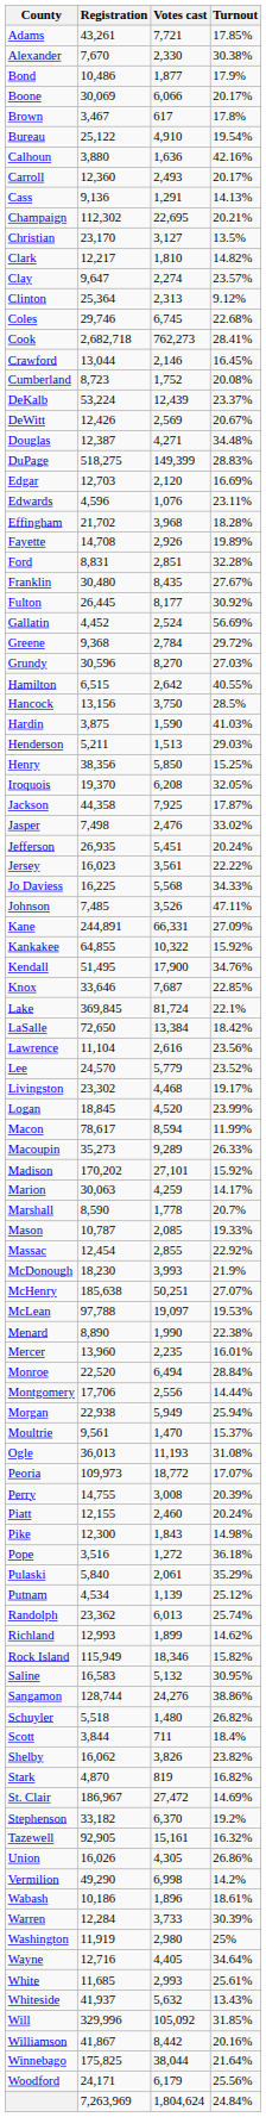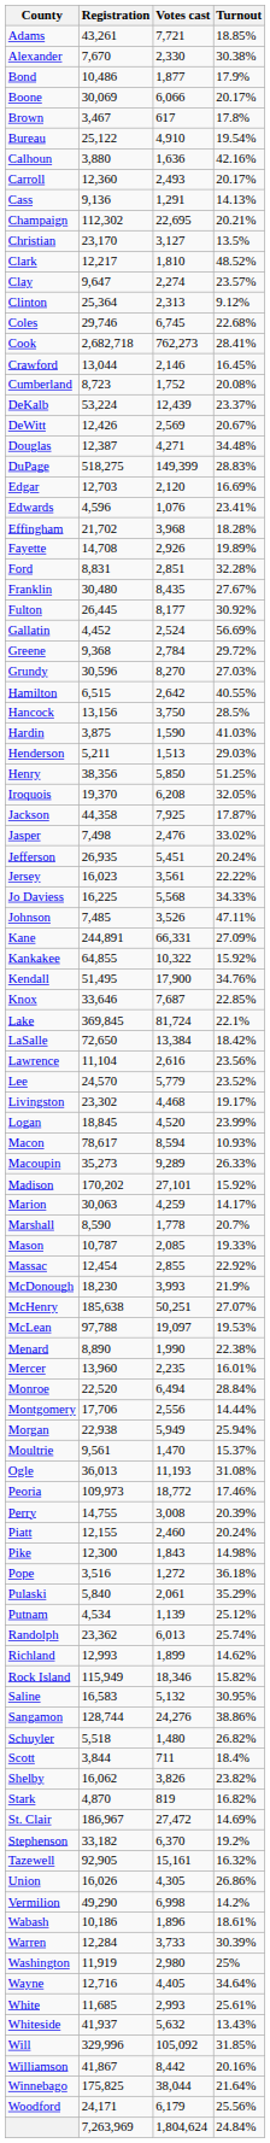 <table class="wikitable collapsible collapsed sortable">
 <tr>
 <th>County</th>
 <th>Registration</th>
 <th>Votes cast</th>
 <th>Turnout</th>
 </tr>
 <tr>
 <td><a href='#'>Adams</a></td>
 <td>43,261</td>
 <td>7,721</td>
-<td>17.85%</td>
+<td>18.85%</td>
 </tr>
 <tr>
 <td><a href='#'>Alexander</a></td>
 <td>7,670</td>
 <td>2,330</td>
 <td>30.38%</td>
 </tr>
 <tr>
 <td><a href='#'>Bond</a></td>
 <td>10,486</td>
 <td>1,877</td>
 <td>17.9%</td>
 </tr>
 <tr>
 <td><a href='#'>Boone</a></td>
 <td>30,069</td>
 <td>6,066</td>
 <td>20.17%</td>
 </tr>
 <tr>
 <td><a href='#'>Brown</a></td>
 <td>3,467</td>
 <td>617</td>
 <td>17.8%</td>
 </tr>
 <tr>
 <td><a href='#'>Bureau</a></td>
 <td>25,122</td>
 <td>4,910</td>
 <td>19.54%</td>
 </tr>
 <tr>
 <td><a href='#'>Calhoun</a></td>
 <td>3,880</td>
 <td>1,636</td>
 <td>42.16%</td>
 </tr>
 <tr>
 <td><a href='#'>Carroll</a></td>
 <td>12,360</td>
 <td>2,493</td>
 <td>20.17%</td>
 </tr>
 <tr>
 <td><a href='#'>Cass</a></td>
 <td>9,136</td>
 <td>1,291</td>
 <td>14.13%</td>
 </tr>
 <tr>
 <td><a href='#'>Champaign</a></td>
 <td>112,302</td>
 <td>22,695</td>
 <td>20.21%</td>
 </tr>
 <tr>
 <td><a href='#'>Christian</a></td>
 <td>23,170</td>
 <td>3,127</td>
 <td>13.5%</td>
 </tr>
 <tr>
 <td><a href='#'>Clark</a></td>
 <td>12,217</td>
 <td>1,810</td>
-<td>14.82%</td>
+<td>48.52%</td>
 </tr>
 <tr>
 <td><a href='#'>Clay</a></td>
 <td>9,647</td>
 <td>2,274</td>
 <td>23.57%</td>
 </tr>
 <tr>
 <td><a href='#'>Clinton</a></td>
 <td>25,364</td>
 <td>2,313</td>
 <td>9.12%</td>
 </tr>
 <tr>
 <td><a href='#'>Coles</a></td>
 <td>29,746</td>
 <td>6,745</td>
 <td>22.68%</td>
 </tr>
 <tr>
 <td><a href='#'>Cook</a></td>
 <td>2,682,718</td>
 <td>762,273</td>
 <td>28.41%</td>
 </tr>
 <tr>
 <td><a href='#'>Crawford</a></td>
 <td>13,044</td>
 <td>2,146</td>
 <td>16.45%</td>
 </tr>
 <tr>
 <td><a href='#'>Cumberland</a></td>
 <td>8,723</td>
 <td>1,752</td>
 <td>20.08%</td>
 </tr>
 <tr>
 <td><a href='#'>DeKalb</a></td>
 <td>53,224</td>
 <td>12,439</td>
 <td>23.37%</td>
 </tr>
 <tr>
 <td><a href='#'>DeWitt</a></td>
 <td>12,426</td>
 <td>2,569</td>
 <td>20.67%</td>
 </tr>
 <tr>
 <td><a href='#'>Douglas</a></td>
 <td>12,387</td>
 <td>4,271</td>
 <td>34.48%</td>
 </tr>
 <tr>
 <td><a href='#'>DuPage</a></td>
 <td>518,275</td>
 <td>149,399</td>
 <td>28.83%</td>
 </tr>
 <tr>
 <td><a href='#'>Edgar</a></td>
 <td>12,703</td>
 <td>2,120</td>
 <td>16.69%</td>
 </tr>
 <tr>
 <td><a href='#'>Edwards</a></td>
 <td>4,596</td>
 <td>1,076</td>
-<td>23.11%</td>
+<td>23.41%</td>
 </tr>
 <tr>
 <td><a href='#'>Effingham</a></td>
 <td>21,702</td>
 <td>3,968</td>
 <td>18.28%</td>
 </tr>
 <tr>
 <td><a href='#'>Fayette</a></td>
 <td>14,708</td>
 <td>2,926</td>
 <td>19.89%</td>
 </tr>
 <tr>
 <td><a href='#'>Ford</a></td>
 <td>8,831</td>
 <td>2,851</td>
 <td>32.28%</td>
 </tr>
 <tr>
 <td><a href='#'>Franklin</a></td>
 <td>30,480</td>
 <td>8,435</td>
 <td>27.67%</td>
 </tr>
 <tr>
 <td><a href='#'>Fulton</a></td>
 <td>26,445</td>
 <td>8,177</td>
 <td>30.92%</td>
 </tr>
 <tr>
 <td><a href='#'>Gallatin</a></td>
 <td>4,452</td>
 <td>2,524</td>
 <td>56.69%</td>
 </tr>
 <tr>
 <td><a href='#'>Greene</a></td>
 <td>9,368</td>
 <td>2,784</td>
 <td>29.72%</td>
 </tr>
 <tr>
 <td><a href='#'>Grundy</a></td>
 <td>30,596</td>
 <td>8,270</td>
 <td>27.03%</td>
 </tr>
 <tr>
 <td><a href='#'>Hamilton</a></td>
 <td>6,515</td>
 <td>2,642</td>
 <td>40.55%</td>
 </tr>
 <tr>
 <td><a href='#'>Hancock</a></td>
 <td>13,156</td>
 <td>3,750</td>
 <td>28.5%</td>
 </tr>
 <tr>
 <td><a href='#'>Hardin</a></td>
 <td>3,875</td>
 <td>1,590</td>
 <td>41.03%</td>
 </tr>
 <tr>
 <td><a href='#'>Henderson</a></td>
 <td>5,211</td>
 <td>1,513</td>
 <td>29.03%</td>
 </tr>
 <tr>
 <td><a href='#'>Henry</a></td>
 <td>38,356</td>
 <td>5,850</td>
-<td>15.25%</td>
+<td>51.25%</td>
 </tr>
 <tr>
 <td><a href='#'>Iroquois</a></td>
 <td>19,370</td>
 <td>6,208</td>
 <td>32.05%</td>
 </tr>
 <tr>
 <td><a href='#'>Jackson</a></td>
 <td>44,358</td>
 <td>7,925</td>
 <td>17.87%</td>
 </tr>
 <tr>
 <td><a href='#'>Jasper</a></td>
 <td>7,498</td>
 <td>2,476</td>
 <td>33.02%</td>
 </tr>
 <tr>
 <td><a href='#'>Jefferson</a></td>
 <td>26,935</td>
 <td>5,451</td>
 <td>20.24%</td>
 </tr>
 <tr>
 <td><a href='#'>Jersey</a></td>
 <td>16,023</td>
 <td>3,561</td>
 <td>22.22%</td>
 </tr>
 <tr>
 <td><a href='#'>Jo Daviess</a></td>
 <td>16,225</td>
 <td>5,568</td>
 <td>34.33%</td>
 </tr>
 <tr>
 <td><a href='#'>Johnson</a></td>
 <td>7,485</td>
 <td>3,526</td>
 <td>47.11%</td>
 </tr>
 <tr>
 <td><a href='#'>Kane</a></td>
 <td>244,891</td>
 <td>66,331</td>
 <td>27.09%</td>
 </tr>
 <tr>
 <td><a href='#'>Kankakee</a></td>
 <td>64,855</td>
 <td>10,322</td>
 <td>15.92%</td>
 </tr>
 <tr>
 <td><a href='#'>Kendall</a></td>
 <td>51,495</td>
 <td>17,900</td>
 <td>34.76%</td>
 </tr>
 <tr>
 <td><a href='#'>Knox</a></td>
 <td>33,646</td>
 <td>7,687</td>
 <td>22.85%</td>
 </tr>
 <tr>
 <td><a href='#'>Lake</a></td>
 <td>369,845</td>
 <td>81,724</td>
 <td>22.1%</td>
 </tr>
 <tr>
 <td><a href='#'>LaSalle</a></td>
 <td>72,650</td>
 <td>13,384</td>
 <td>18.42%</td>
 </tr>
 <tr>
 <td><a href='#'>Lawrence</a></td>
 <td>11,104</td>
 <td>2,616</td>
 <td>23.56%</td>
 </tr>
 <tr>
 <td><a href='#'>Lee</a></td>
 <td>24,570</td>
 <td>5,779</td>
 <td>23.52%</td>
 </tr>
 <tr>
 <td><a href='#'>Livingston</a></td>
 <td>23,302</td>
 <td>4,468</td>
 <td>19.17%</td>
 </tr>
 <tr>
 <td><a href='#'>Logan</a></td>
 <td>18,845</td>
 <td>4,520</td>
 <td>23.99%</td>
 </tr>
 <tr>
 <td><a href='#'>Macon</a></td>
 <td>78,617</td>
 <td>8,594</td>
-<td>11.99%</td>
+<td>10.93%</td>
 </tr>
 <tr>
 <td><a href='#'>Macoupin</a></td>
 <td>35,273</td>
 <td>9,289</td>
 <td>26.33%</td>
 </tr>
 <tr>
 <td><a href='#'>Madison</a></td>
 <td>170,202</td>
 <td>27,101</td>
 <td>15.92%</td>
 </tr>
 <tr>
 <td><a href='#'>Marion</a></td>
 <td>30,063</td>
 <td>4,259</td>
 <td>14.17%</td>
 </tr>
 <tr>
 <td><a href='#'>Marshall</a></td>
 <td>8,590</td>
 <td>1,778</td>
 <td>20.7%</td>
 </tr>
 <tr>
 <td><a href='#'>Mason</a></td>
 <td>10,787</td>
 <td>2,085</td>
 <td>19.33%</td>
 </tr>
 <tr>
 <td><a href='#'>Massac</a></td>
 <td>12,454</td>
 <td>2,855</td>
 <td>22.92%</td>
 </tr>
 <tr>
 <td><a href='#'>McDonough</a></td>
 <td>18,230</td>
 <td>3,993</td>
 <td>21.9%</td>
 </tr>
 <tr>
 <td><a href='#'>McHenry</a></td>
 <td>185,638</td>
 <td>50,251</td>
 <td>27.07%</td>
 </tr>
 <tr>
 <td><a href='#'>McLean</a></td>
 <td>97,788</td>
 <td>19,097</td>
 <td>19.53%</td>
 </tr>
 <tr>
 <td><a href='#'>Menard</a></td>
 <td>8,890</td>
 <td>1,990</td>
 <td>22.38%</td>
 </tr>
 <tr>
 <td><a href='#'>Mercer</a></td>
 <td>13,960</td>
 <td>2,235</td>
 <td>16.01%</td>
 </tr>
 <tr>
 <td><a href='#'>Monroe</a></td>
 <td>22,520</td>
 <td>6,494</td>
 <td>28.84%</td>
 </tr>
 <tr>
 <td><a href='#'>Montgomery</a></td>
 <td>17,706</td>
 <td>2,556</td>
 <td>14.44%</td>
 </tr>
 <tr>
 <td><a href='#'>Morgan</a></td>
 <td>22,938</td>
 <td>5,949</td>
 <td>25.94%</td>
 </tr>
 <tr>
 <td><a href='#'>Moultrie</a></td>
 <td>9,561</td>
 <td>1,470</td>
 <td>15.37%</td>
 </tr>
 <tr>
 <td><a href='#'>Ogle</a></td>
 <td>36,013</td>
 <td>11,193</td>
 <td>31.08%</td>
 </tr>
 <tr>
 <td><a href='#'>Peoria</a></td>
 <td>109,973</td>
 <td>18,772</td>
-<td>17.07%</td>
+<td>17.46%</td>
 </tr>
 <tr>
 <td><a href='#'>Perry</a></td>
 <td>14,755</td>
 <td>3,008</td>
 <td>20.39%</td>
 </tr>
 <tr>
 <td><a href='#'>Piatt</a></td>
 <td>12,155</td>
 <td>2,460</td>
 <td>20.24%</td>
 </tr>
 <tr>
 <td><a href='#'>Pike</a></td>
 <td>12,300</td>
 <td>1,843</td>
 <td>14.98%</td>
 </tr>
 <tr>
 <td><a href='#'>Pope</a></td>
 <td>3,516</td>
 <td>1,272</td>
 <td>36.18%</td>
 </tr>
 <tr>
 <td><a href='#'>Pulaski</a></td>
 <td>5,840</td>
 <td>2,061</td>
 <td>35.29%</td>
 </tr>
 <tr>
 <td><a href='#'>Putnam</a></td>
 <td>4,534</td>
 <td>1,139</td>
 <td>25.12%</td>
 </tr>
 <tr>
 <td><a href='#'>Randolph</a></td>
 <td>23,362</td>
 <td>6,013</td>
 <td>25.74%</td>
 </tr>
 <tr>
 <td><a href='#'>Richland</a></td>
 <td>12,993</td>
 <td>1,899</td>
 <td>14.62%</td>
 </tr>
 <tr>
 <td><a href='#'>Rock Island</a></td>
 <td>115,949</td>
 <td>18,346</td>
 <td>15.82%</td>
 </tr>
 <tr>
 <td><a href='#'>Saline</a></td>
 <td>16,583</td>
 <td>5,132</td>
 <td>30.95%</td>
 </tr>
 <tr>
 <td><a href='#'>Sangamon</a></td>
 <td>128,744</td>
 <td>24,276</td>
 <td>38.86%</td>
 </tr>
 <tr>
 <td><a href='#'>Schuyler</a></td>
 <td>5,518</td>
 <td>1,480</td>
 <td>26.82%</td>
 </tr>
 <tr>
 <td><a href='#'>Scott</a></td>
 <td>3,844</td>
 <td>711</td>
 <td>18.4%</td>
 </tr>
 <tr>
 <td><a href='#'>Shelby</a></td>
 <td>16,062</td>
 <td>3,826</td>
 <td>23.82%</td>
 </tr>
 <tr>
 <td><a href='#'>Stark</a></td>
 <td>4,870</td>
 <td>819</td>
 <td>16.82%</td>
 </tr>
 <tr>
 <td><a href='#'>St. Clair</a></td>
 <td>186,967</td>
 <td>27,472</td>
 <td>14.69%</td>
 </tr>
 <tr>
 <td><a href='#'>Stephenson</a></td>
 <td>33,182</td>
 <td>6,370</td>
 <td>19.2%</td>
 </tr>
 <tr>
 <td><a href='#'>Tazewell</a></td>
 <td>92,905</td>
 <td>15,161</td>
 <td>16.32%</td>
 </tr>
 <tr>
 <td><a href='#'>Union</a></td>
 <td>16,026</td>
 <td>4,305</td>
 <td>26.86%</td>
 </tr>
 <tr>
 <td><a href='#'>Vermilion</a></td>
 <td>49,290</td>
 <td>6,998</td>
 <td>14.2%</td>
 </tr>
 <tr>
 <td><a href='#'>Wabash</a></td>
 <td>10,186</td>
 <td>1,896</td>
 <td>18.61%</td>
 </tr>
 <tr>
 <td><a href='#'>Warren</a></td>
 <td>12,284</td>
 <td>3,733</td>
 <td>30.39%</td>
 </tr>
 <tr>
 <td><a href='#'>Washington</a></td>
 <td>11,919</td>
 <td>2,980</td>
 <td>25%</td>
 </tr>
 <tr>
 <td><a href='#'>Wayne</a></td>
 <td>12,716</td>
 <td>4,405</td>
 <td>34.64%</td>
 </tr>
 <tr>
 <td><a href='#'>White</a></td>
 <td>11,685</td>
 <td>2,993</td>
 <td>25.61%</td>
 </tr>
 <tr>
 <td><a href='#'>Whiteside</a></td>
 <td>41,937</td>
 <td>5,632</td>
 <td>13.43%</td>
 </tr>
 <tr>
 <td><a href='#'>Will</a></td>
 <td>329,996</td>
 <td>105,092</td>
 <td>31.85%</td>
 </tr>
 <tr>
 <td><a href='#'>Williamson</a></td>
 <td>41,867</td>
 <td>8,442</td>
 <td>20.16%</td>
 </tr>
 <tr>
 <td><a href='#'>Winnebago</a></td>
 <td>175,825</td>
 <td>38,044</td>
 <td>21.64%</td>
 </tr>
 <tr>
 <td><a href='#'>Woodford</a></td>
 <td>24,171</td>
 <td>6,179</td>
 <td>25.56%</td>
 </tr>
 <tr>
 <th></th>
 <td>7,263,969</td>
 <td>1,804,624</td>
 <td>24.84%</td>
 </tr>
 </table>
